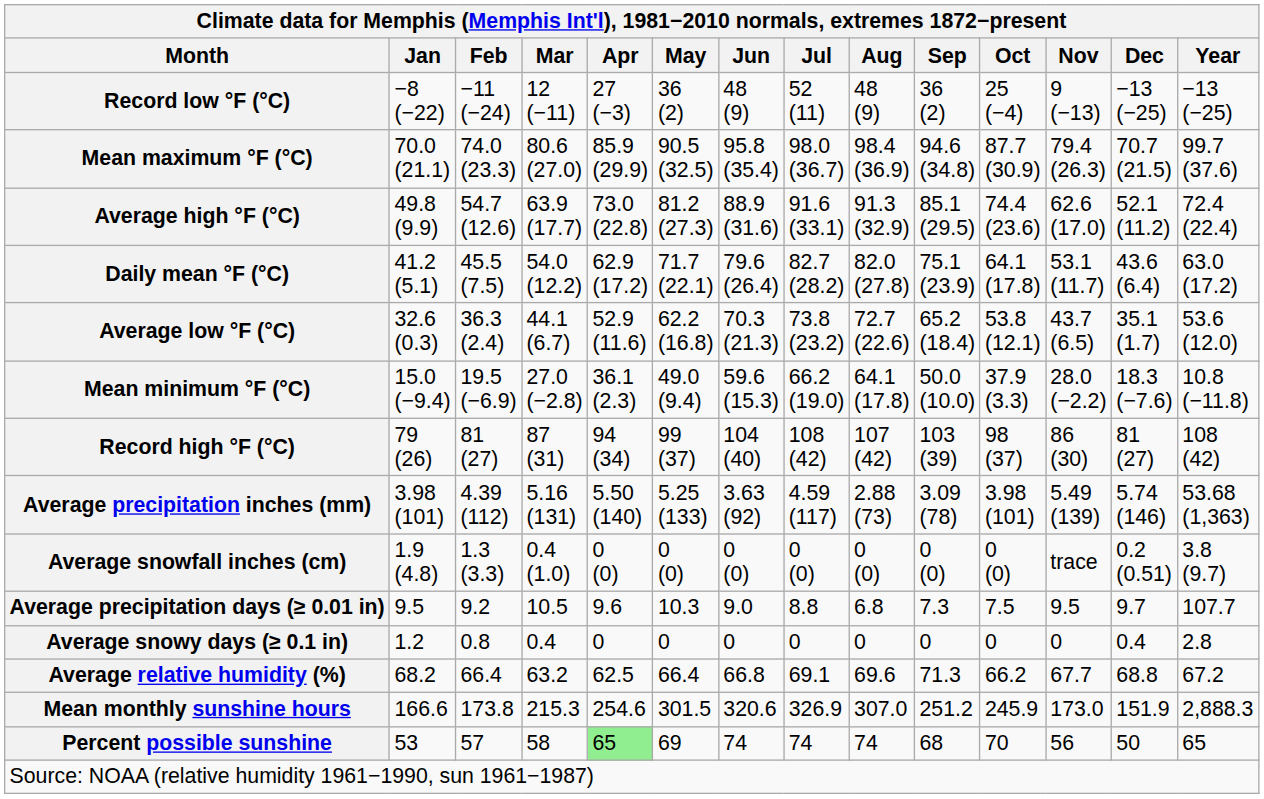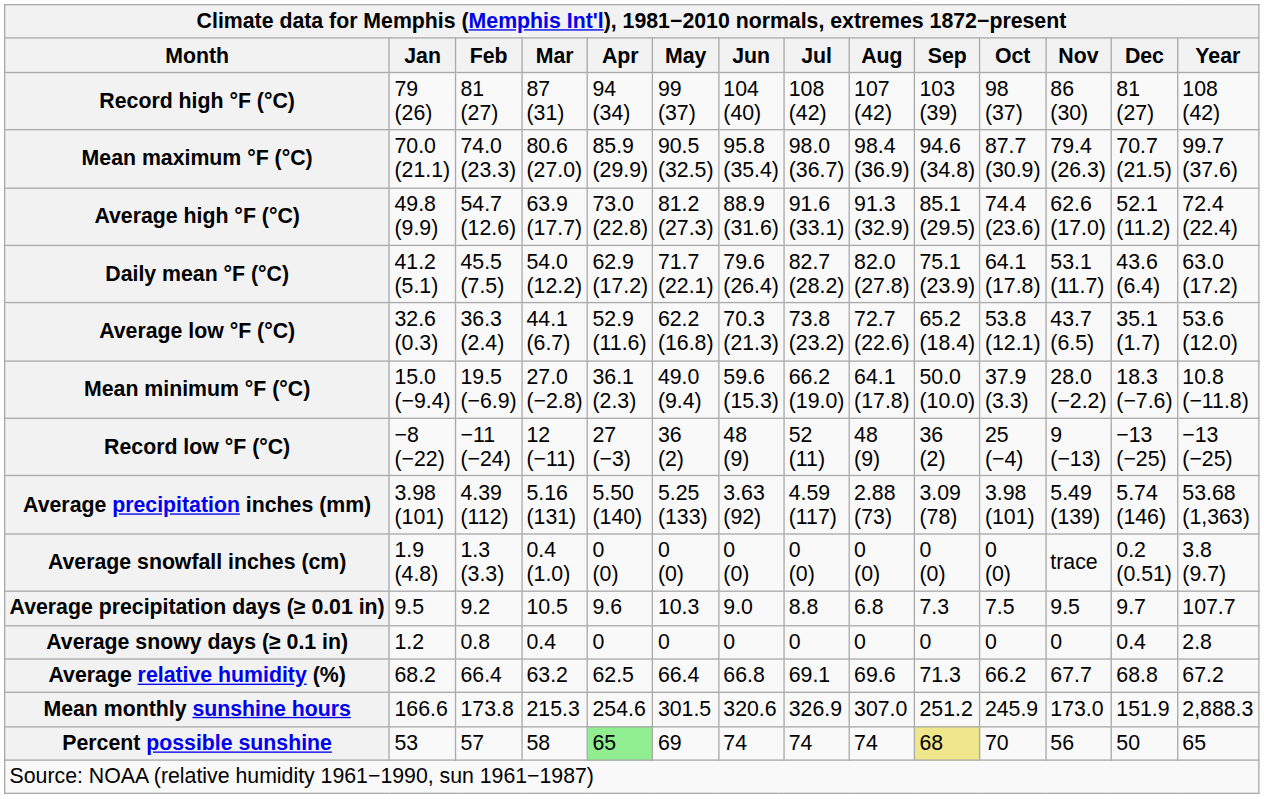 <table class="wikitable mw-collapsible">
 <tr>
 <th colspan="14">Climate data for Memphis (<a href='#'>Memphis Int'l</a>), 1981−2010 normals, extremes 1872−present</th>
 </tr>
 <tr>
 <th>Month</th>
 <th>Jan</th>
 <th>Feb</th>
 <th>Mar</th>
 <th>Apr</th>
 <th>May</th>
 <th>Jun</th>
 <th>Jul</th>
 <th>Aug</th>
 <th>Sep</th>
 <th>Oct</th>
 <th>Nov</th>
 <th>Dec</th>
 <th>Year</th>
 </tr>
 <tr>
-<th>Record low °F (°C)</th>
-<td>−8<br>(−22)</td>
-<td>−11<br>(−24)</td>
-<td>12<br>(−11)</td>
-<td>27<br>(−3)</td>
-<td>36<br>(2)</td>
-<td>48<br>(9)</td>
-<td>52<br>(11)</td>
-<td>48<br>(9)</td>
-<td>36<br>(2)</td>
-<td>25<br>(−4)</td>
-<td>9<br>(−13)</td>
-<td>−13<br>(−25)</td>
-<td>−13<br>(−25)</td>
+<th>Record high °F (°C)</th>
+<td>79<br>(26)</td>
+<td>81<br>(27)</td>
+<td>87<br>(31)</td>
+<td>94<br>(34)</td>
+<td>99<br>(37)</td>
+<td>104<br>(40)</td>
+<td>108<br>(42)</td>
+<td>107<br>(42)</td>
+<td>103<br>(39)</td>
+<td>98<br>(37)</td>
+<td>86<br>(30)</td>
+<td>81<br>(27)</td>
+<td>108<br>(42)</td>
 </tr>
 <tr>
 <th>Mean maximum °F (°C)</th>
 <td>70.0<br>(21.1)</td>
 <td>74.0<br>(23.3)</td>
 <td>80.6<br>(27.0)</td>
 <td>85.9<br>(29.9)</td>
 <td>90.5<br>(32.5)</td>
 <td>95.8<br>(35.4)</td>
 <td>98.0<br>(36.7)</td>
 <td>98.4<br>(36.9)</td>
 <td>94.6<br>(34.8)</td>
 <td>87.7<br>(30.9)</td>
 <td>79.4<br>(26.3)</td>
 <td>70.7<br>(21.5)</td>
 <td>99.7<br>(37.6)</td>
 </tr>
 <tr>
 <th>Average high °F (°C)</th>
 <td>49.8<br>(9.9)</td>
 <td>54.7<br>(12.6)</td>
 <td>63.9<br>(17.7)</td>
 <td>73.0<br>(22.8)</td>
 <td>81.2<br>(27.3)</td>
 <td>88.9<br>(31.6)</td>
 <td>91.6<br>(33.1)</td>
 <td>91.3<br>(32.9)</td>
 <td>85.1<br>(29.5)</td>
 <td>74.4<br>(23.6)</td>
 <td>62.6<br>(17.0)</td>
 <td>52.1<br>(11.2)</td>
 <td>72.4<br>(22.4)</td>
 </tr>
 <tr>
 <th>Daily mean °F (°C)</th>
 <td>41.2<br>(5.1)</td>
 <td>45.5<br>(7.5)</td>
 <td>54.0<br>(12.2)</td>
 <td>62.9<br>(17.2)</td>
 <td>71.7<br>(22.1)</td>
 <td>79.6<br>(26.4)</td>
 <td>82.7<br>(28.2)</td>
 <td>82.0<br>(27.8)</td>
 <td>75.1<br>(23.9)</td>
 <td>64.1<br>(17.8)</td>
 <td>53.1<br>(11.7)</td>
 <td>43.6<br>(6.4)</td>
 <td>63.0<br>(17.2)</td>
 </tr>
 <tr>
 <th>Average low °F (°C)</th>
 <td>32.6<br>(0.3)</td>
 <td>36.3<br>(2.4)</td>
 <td>44.1<br>(6.7)</td>
 <td>52.9<br>(11.6)</td>
 <td>62.2<br>(16.8)</td>
 <td>70.3<br>(21.3)</td>
 <td>73.8<br>(23.2)</td>
 <td>72.7<br>(22.6)</td>
 <td>65.2<br>(18.4)</td>
 <td>53.8<br>(12.1)</td>
 <td>43.7<br>(6.5)</td>
 <td>35.1<br>(1.7)</td>
 <td>53.6<br>(12.0)</td>
 </tr>
 <tr>
 <th>Mean minimum °F (°C)</th>
 <td>15.0<br>(−9.4)</td>
 <td>19.5<br>(−6.9)</td>
 <td>27.0<br>(−2.8)</td>
 <td>36.1<br>(2.3)</td>
 <td>49.0<br>(9.4)</td>
 <td>59.6<br>(15.3)</td>
 <td>66.2<br>(19.0)</td>
 <td>64.1<br>(17.8)</td>
 <td>50.0<br>(10.0)</td>
 <td>37.9<br>(3.3)</td>
 <td>28.0<br>(−2.2)</td>
 <td>18.3<br>(−7.6)</td>
 <td>10.8<br>(−11.8)</td>
 </tr>
 <tr>
-<th>Record high °F (°C)</th>
-<td>79<br>(26)</td>
-<td>81<br>(27)</td>
-<td>87<br>(31)</td>
-<td>94<br>(34)</td>
-<td>99<br>(37)</td>
-<td>104<br>(40)</td>
-<td>108<br>(42)</td>
-<td>107<br>(42)</td>
-<td>103<br>(39)</td>
-<td>98<br>(37)</td>
-<td>86<br>(30)</td>
-<td>81<br>(27)</td>
-<td>108<br>(42)</td>
+<th>Record low °F (°C)</th>
+<td>−8<br>(−22)</td>
+<td>−11<br>(−24)</td>
+<td>12<br>(−11)</td>
+<td>27<br>(−3)</td>
+<td>36<br>(2)</td>
+<td>48<br>(9)</td>
+<td>52<br>(11)</td>
+<td>48<br>(9)</td>
+<td>36<br>(2)</td>
+<td>25<br>(−4)</td>
+<td>9<br>(−13)</td>
+<td>−13<br>(−25)</td>
+<td>−13<br>(−25)</td>
 </tr>
 <tr>
 <th>Average <a href='#'>precipitation</a> inches (mm)</th>
 <td>3.98<br>(101)</td>
 <td>4.39<br>(112)</td>
 <td>5.16<br>(131)</td>
 <td>5.50<br>(140)</td>
 <td>5.25<br>(133)</td>
 <td>3.63<br>(92)</td>
 <td>4.59<br>(117)</td>
 <td>2.88<br>(73)</td>
 <td>3.09<br>(78)</td>
 <td>3.98<br>(101)</td>
 <td>5.49<br>(139)</td>
 <td>5.74<br>(146)</td>
 <td>53.68<br>(1,363)</td>
 </tr>
 <tr>
 <th>Average snowfall inches (cm)</th>
 <td>1.9<br>(4.8)</td>
 <td>1.3<br>(3.3)</td>
 <td>0.4<br>(1.0)</td>
 <td>0<br>(0)</td>
 <td>0<br>(0)</td>
 <td>0<br>(0)</td>
 <td>0<br>(0)</td>
 <td>0<br>(0)</td>
 <td>0<br>(0)</td>
 <td>0<br>(0)</td>
 <td>trace</td>
 <td>0.2<br>(0.51)</td>
 <td>3.8<br>(9.7)</td>
 </tr>
 <tr>
 <th>Average precipitation days (≥ 0.01 in)</th>
 <td>9.5</td>
 <td>9.2</td>
 <td>10.5</td>
 <td>9.6</td>
 <td>10.3</td>
 <td>9.0</td>
 <td>8.8</td>
 <td>6.8</td>
 <td>7.3</td>
 <td>7.5</td>
 <td>9.5</td>
 <td>9.7</td>
 <td>107.7</td>
 </tr>
 <tr>
 <th>Average snowy days (≥ 0.1 in)</th>
 <td>1.2</td>
 <td>0.8</td>
 <td>0.4</td>
 <td>0</td>
 <td>0</td>
 <td>0</td>
 <td>0</td>
 <td>0</td>
 <td>0</td>
 <td>0</td>
 <td>0</td>
 <td>0.4</td>
 <td>2.8</td>
 </tr>
 <tr>
 <th>Average <a href='#'>relative humidity</a> (%)</th>
 <td>68.2</td>
 <td>66.4</td>
 <td>63.2</td>
 <td>62.5</td>
 <td>66.4</td>
 <td>66.8</td>
 <td>69.1</td>
 <td>69.6</td>
 <td>71.3</td>
 <td>66.2</td>
 <td>67.7</td>
 <td>68.8</td>
 <td>67.2</td>
 </tr>
 <tr>
 <th>Mean monthly <a href='#'>sunshine hours</a></th>
 <td>166.6</td>
 <td>173.8</td>
 <td>215.3</td>
 <td>254.6</td>
 <td>301.5</td>
 <td>320.6</td>
 <td>326.9</td>
 <td>307.0</td>
 <td>251.2</td>
 <td>245.9</td>
 <td>173.0</td>
 <td>151.9</td>
 <td>2,888.3</td>
 </tr>
 <tr>
 <th>Percent <a href='#'>possible sunshine</a></th>
 <td>53</td>
 <td>57</td>
 <td>58</td>
 <td style="background: lightgreen;">65</td>
 <td>69</td>
 <td>74</td>
 <td>74</td>
 <td>74</td>
-<td>68</td>
+<td style="background: khaki;">68</td>
 <td>70</td>
 <td>56</td>
 <td>50</td>
 <td>65</td>
 </tr>
 <tr>
 <td colspan="14">Source: NOAA (relative humidity 1961−1990, sun 1961−1987)</td>
 </tr>
 </table>
